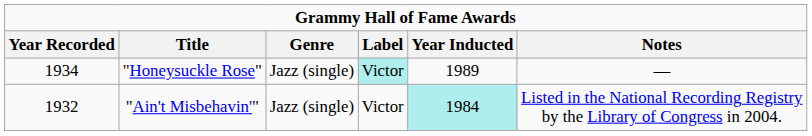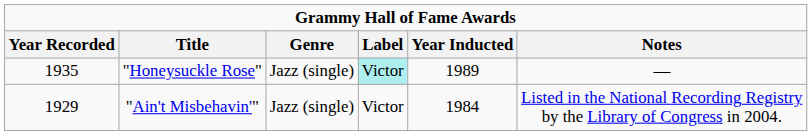 <table class="wikitable">
 <tr>
 <td colspan="6" style="text-align:center;"><strong>Grammy Hall of Fame Awards</strong></td>
 </tr>
 <tr>
 <th>Year Recorded</th>
 <th>Title</th>
 <th>Genre</th>
 <th>Label</th>
 <th>Year Inducted</th>
 <th>Notes</th>
 </tr>
 <tr style="text-align:center;">
-<td>1934</td>
+<td>1935</td>
 <td>"<a href='#'>Honeysuckle Rose</a>"</td>
 <td>Jazz (single)</td>
 <td style="background: paleturquoise;">Victor</td>
 <td>1989</td>
 <td>—</td>
 </tr>
 <tr style="text-align:center;">
-<td>1932</td>
+<td>1929</td>
 <td>"<a href='#'>Ain't Misbehavin'</a>"</td>
 <td>Jazz (single)</td>
 <td>Victor</td>
-<td style="background: paleturquoise;">1984</td>
+<td>1984</td>
 <td><a href='#'>Listed in the National Recording Registry</a><br>by the <a href='#'>Library of Congress</a> in 2004.</td>
 </tr>
 </table>
